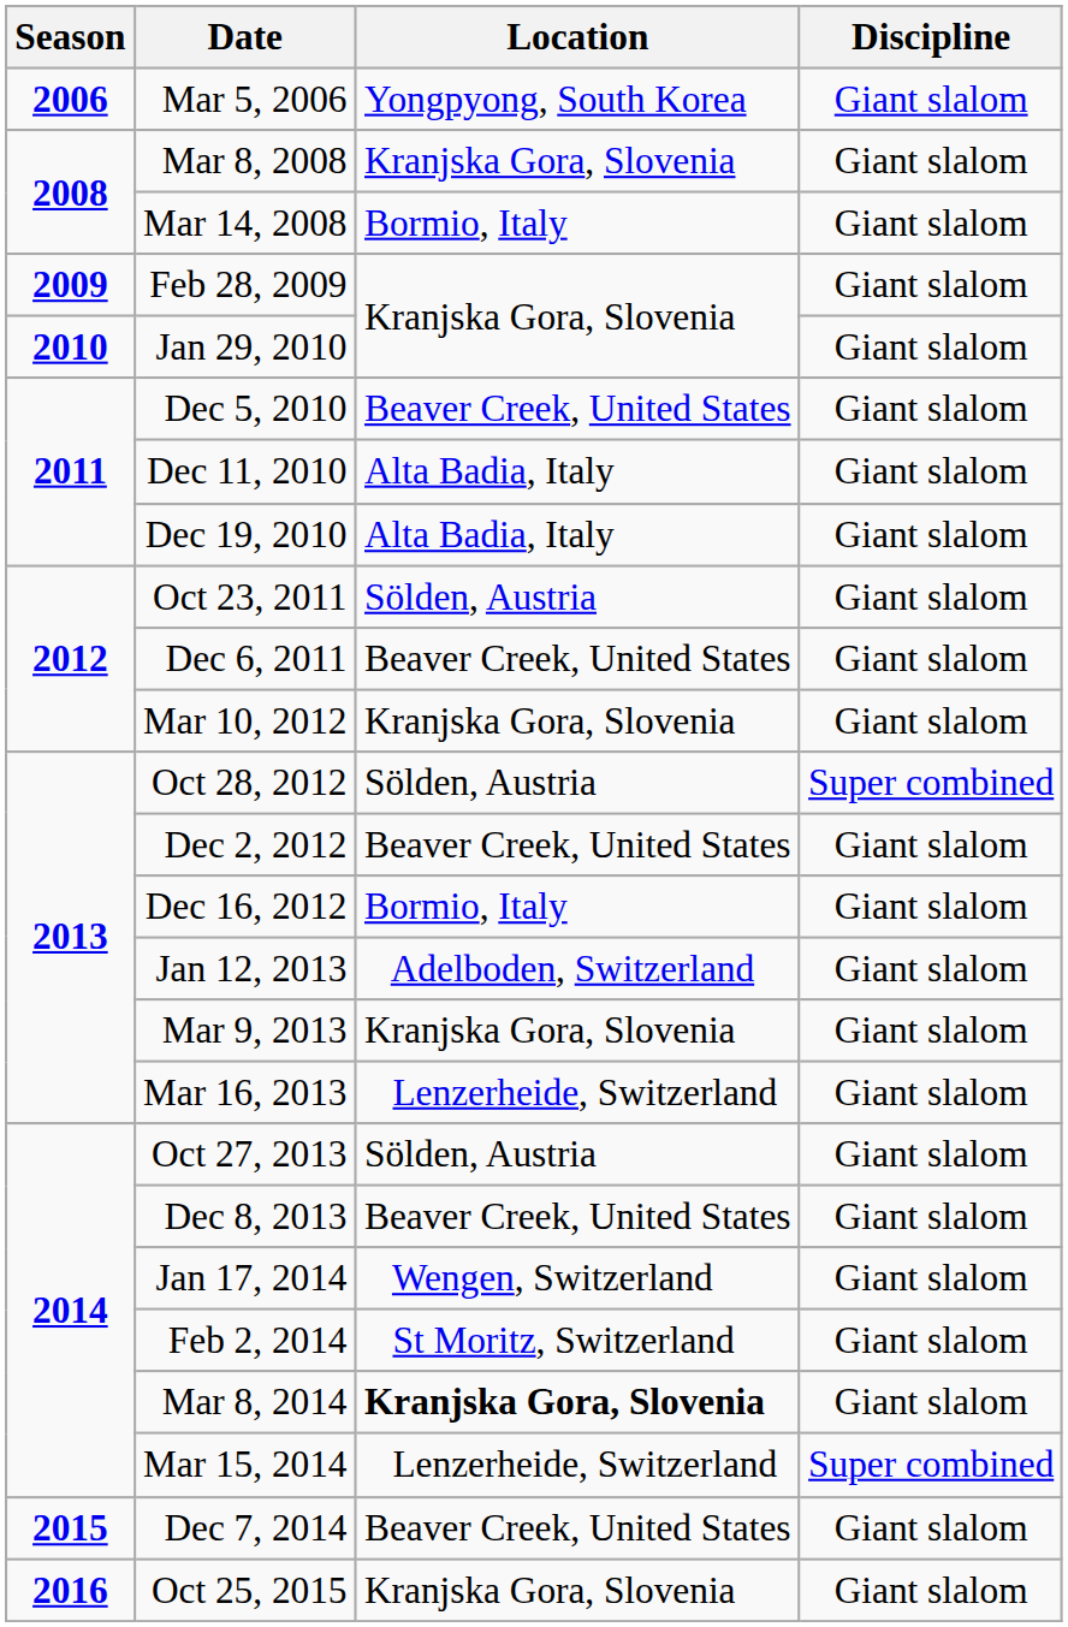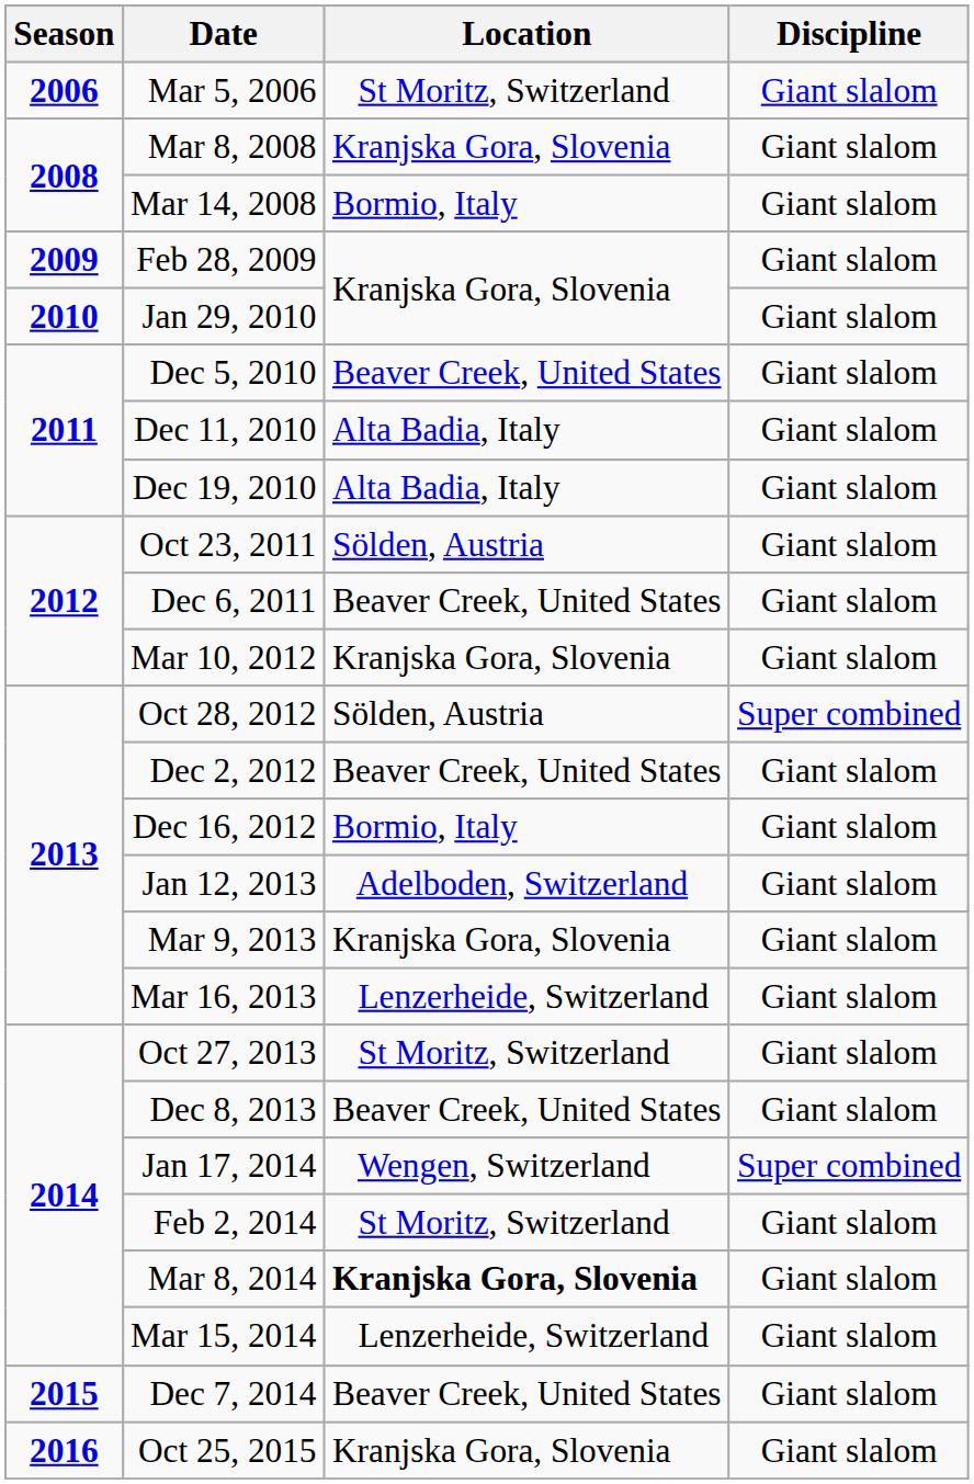 <table class="wikitable" style="text-align:center; font-size:95%;">
 <tr>
 <th>Season</th>
 <th>Date</th>
 <th>Location</th>
 <th>Discipline</th>
 </tr>
 <tr>
 <td><strong><a href='#'>2006</a></strong></td>
 <td align=right>Mar 5, 2006</td>
-<td align=left> <a href='#'>Yongpyong</a>, <a href='#'>South Korea</a></td>
+<td align=left>   <a href='#'>St Moritz</a>, Switzerland</td>
 <td align=center><a href='#'>Giant slalom</a></td>
 </tr>
 <tr>
 <td rowspan=2><strong><a href='#'>2008</a></strong></td>
 <td align=right>Mar 8, 2008</td>
 <td align=left> <a href='#'>Kranjska Gora</a>, <a href='#'>Slovenia</a></td>
 <td>Giant slalom</td>
 </tr>
 <tr>
 <td align=right>Mar 14, 2008</td>
 <td align=left> <a href='#'>Bormio</a>, <a href='#'>Italy</a></td>
 <td>Giant slalom</td>
 </tr>
 <tr>
 <td><strong><a href='#'>2009</a></strong></td>
 <td align=right>Feb 28, 2009</td>
 <td rowspan=2 align=left> Kranjska Gora, Slovenia</td>
 <td>  Giant slalom  </td>
 </tr>
 <tr>
 <td><strong><a href='#'>2010</a></strong></td>
 <td align=right>Jan 29, 2010</td>
 <td>Giant slalom</td>
 </tr>
 <tr>
 <td rowspan=3><strong><a href='#'>2011</a></strong></td>
 <td align=right>Dec 5, 2010</td>
 <td align=left> <a href='#'>Beaver Creek</a>, <a href='#'>United States</a></td>
 <td>Giant slalom</td>
 </tr>
 <tr>
 <td align=right>Dec 11, 2010</td>
 <td align=left> <a href='#'>Alta Badia</a>, Italy</td>
 <td>Giant slalom</td>
 </tr>
 <tr>
 <td align=right>Dec 19, 2010</td>
 <td align=left> <a href='#'>Alta Badia</a>, Italy</td>
 <td align=center>Giant slalom</td>
 </tr>
 <tr>
 <td rowspan=3><strong><a href='#'>2012</a></strong></td>
 <td align=right>Oct 23, 2011</td>
 <td align=left> <a href='#'>Sölden</a>, <a href='#'>Austria</a></td>
 <td>Giant slalom</td>
 </tr>
 <tr>
 <td align=right>Dec 6, 2011</td>
 <td align=left> Beaver Creek, United States</td>
 <td>Giant slalom</td>
 </tr>
 <tr>
 <td align=right>Mar 10, 2012</td>
 <td align=left> Kranjska Gora, Slovenia</td>
 <td>Giant slalom</td>
 </tr>
 <tr>
 <td rowspan=6><strong><a href='#'>2013</a></strong></td>
 <td align=right>Oct 28, 2012</td>
 <td align=left> Sölden, Austria</td>
 <td><a href='#'>Super combined</a></td>
 </tr>
 <tr>
 <td align=right>Dec 2, 2012</td>
 <td align=left> Beaver Creek, United States</td>
 <td>Giant slalom</td>
 </tr>
 <tr>
 <td align=right>Dec 16, 2012</td>
 <td align=left> <a href='#'>Bormio</a>, <a href='#'>Italy</a></td>
 <td>Giant slalom</td>
 </tr>
 <tr>
 <td align=right>Jan 12, 2013</td>
 <td align=left>   <a href='#'>Adelboden</a>, <a href='#'>Switzerland</a></td>
 <td>Giant slalom</td>
 </tr>
 <tr>
 <td align=right>Mar 9, 2013</td>
 <td align=left> Kranjska Gora, Slovenia</td>
 <td>Giant slalom</td>
 </tr>
 <tr>
 <td align=right>Mar 16, 2013</td>
 <td align=left>   <a href='#'>Lenzerheide</a>, Switzerland</td>
 <td>Giant slalom</td>
 </tr>
 <tr>
 <td rowspan=6><strong><a href='#'>2014</a></strong></td>
 <td align=right>Oct 27, 2013</td>
-<td align=left> Sölden, Austria</td>
+<td align=left>   <a href='#'>St Moritz</a>, Switzerland</td>
 <td>Giant slalom</td>
 </tr>
 <tr>
 <td align=right>Dec 8, 2013</td>
 <td align=left> Beaver Creek, United States</td>
 <td>Giant slalom</td>
 </tr>
 <tr>
 <td align=right>Jan 17, 2014</td>
 <td align=left>   <a href='#'>Wengen</a>, Switzerland</td>
-<td>Giant slalom</td>
+<td><a href='#'>Super combined</a></td>
 </tr>
 <tr>
 <td align=right>Feb 2, 2014</td>
 <td align=left>   <a href='#'>St Moritz</a>, Switzerland</td>
 <td>Giant slalom</td>
 </tr>
 <tr>
 <td align=right>Mar 8, 2014</td>
 <td align=left><strong> Kranjska Gora, Slovenia</strong></td>
 <td>Giant slalom</td>
 </tr>
 <tr>
 <td align=right>Mar 15, 2014</td>
 <td align=left>   Lenzerheide, Switzerland</td>
-<td><a href='#'>Super combined</a></td>
+<td>Giant slalom</td>
 </tr>
 <tr>
 <td rowspan=1><strong><a href='#'>2015</a></strong></td>
 <td align=right>Dec 7, 2014</td>
 <td align=left> Beaver Creek, United States</td>
 <td>Giant slalom</td>
 </tr>
 <tr>
 <td rowspan=1><strong><a href='#'>2016</a></strong></td>
 <td align=right>Oct 25, 2015</td>
 <td align=left> Kranjska Gora, Slovenia</td>
 <td>Giant slalom</td>
 </tr>
 </table>
